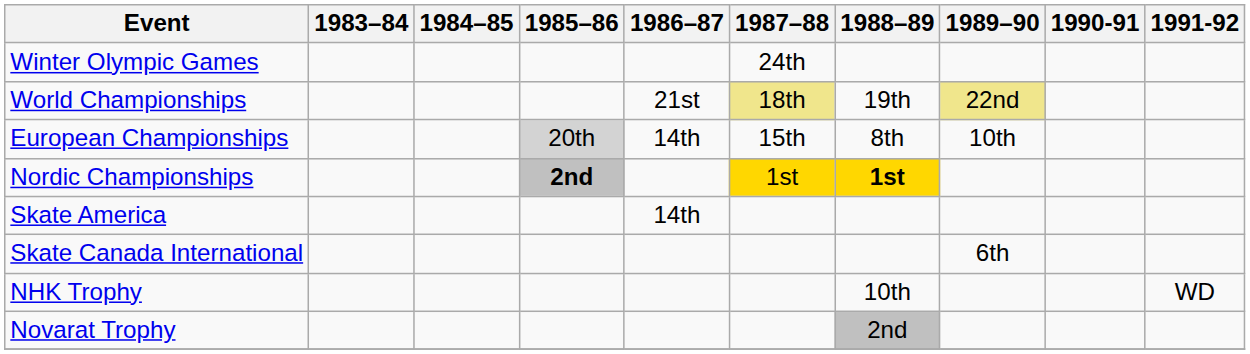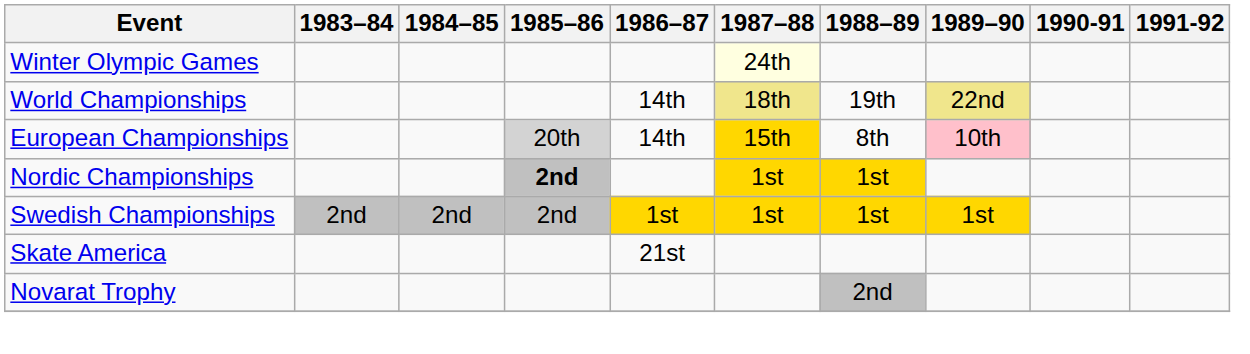 <table class="wikitable">
 <tr>
 <th>Event</th>
 <th>1983–84</th>
 <th>1984–85</th>
 <th>1985–86</th>
 <th>1986–87</th>
 <th>1987–88</th>
 <th>1988–89</th>
 <th>1989–90</th>
 <th>1990-91</th>
 <th>1991-92</th>
 </tr>
 <tr>
 <td><a href='#'>Winter Olympic Games</a></td>
 <td></td>
 <td></td>
 <td></td>
 <td></td>
-<td align="center">24th</td>
+<td align="center" style="background: lightyellow;">24th</td>
 <td></td>
 <td></td>
 <td></td>
 <td></td>
 </tr>
 <tr>
 <td><a href='#'>World Championships</a></td>
 <td></td>
 <td></td>
 <td></td>
-<td align="center">21st</td>
+<td align="center">14th</td>
 <td align="center" style="background: khaki;">18th</td>
 <td align="center">19th</td>
 <td align="center" style="background: khaki;">22nd</td>
 <td></td>
 <td></td>
 </tr>
 <tr>
 <td><a href='#'>European Championships</a></td>
 <td></td>
 <td></td>
 <td align="center" style="background: lightgrey;">20th</td>
 <td align="center">14th</td>
-<td align="center">15th</td>
+<td align="center" style="background: gold;">15th</td>
 <td align="center">8th</td>
-<td align="center">10th</td>
+<td align="center" style="background: pink;">10th</td>
 <td></td>
 <td></td>
 </tr>
 <tr>
 <td><a href='#'>Nordic Championships</a></td>
 <td></td>
 <td></td>
 <td align="center" bgcolor="silver"><strong>2nd</strong></td>
 <td></td>
 <td align="center" bgcolor="gold">1st</td>
-<td align="center" bgcolor="gold"><strong>1st</strong></td>
+<td align="center" bgcolor="gold">1st</td>
 <td></td>
+<td></td>
+<td></td>
+</tr>
+<tr>
+<td><a href='#'>Swedish Championships</a></td>
+<td align="center" bgcolor="silver">2nd</td>
+<td align="center" bgcolor="silver">2nd</td>
+<td align="center" bgcolor="silver">2nd</td>
+<td align="center" bgcolor="gold">1st</td>
+<td align="center" bgcolor="gold">1st</td>
+<td align="center" bgcolor="gold">1st</td>
+<td align="center" bgcolor="gold">1st</td>
 <td></td>
 <td></td>
 </tr>
 <tr>
 <td><a href='#'>Skate America</a></td>
 <td></td>
 <td></td>
 <td></td>
-<td align="center">14th</td>
+<td align="center">21st</td>
 <td></td>
 <td></td>
 <td></td>
 <td></td>
 <td></td>
-</tr>
-<tr>
-<td><a href='#'>Skate Canada International</a></td>
-<td></td>
-<td></td>
-<td></td>
-<td></td>
-<td></td>
-<td></td>
-<td align="center">6th</td>
-<td></td>
-<td></td>
-</tr>
-<tr>
-<td><a href='#'>NHK Trophy</a></td>
-<td></td>
-<td></td>
-<td></td>
-<td></td>
-<td></td>
-<td align="center">10th</td>
-<td></td>
-<td></td>
-<td align="center">WD</td>
 </tr>
 <tr>
 <td><a href='#'>Novarat Trophy</a></td>
 <td></td>
 <td></td>
 <td></td>
 <td></td>
 <td></td>
 <td align="center" bgcolor="silver">2nd</td>
 <td></td>
 <td></td>
 <td></td>
 </tr>
 <tr>
 </tr>
 </table>
